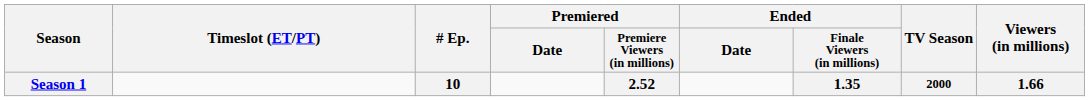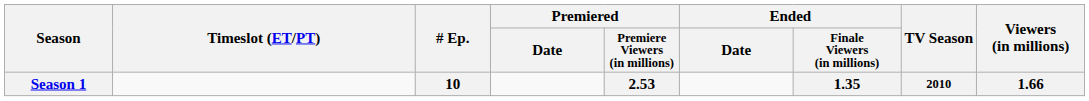 <table class="wikitable">
 <tr>
 <th style="width:10%;" rowspan="2">Season</th>
 <th style="width:28%;" rowspan="2">Timeslot (<a href='#'>ET</a>/<a href='#'>PT</a>)</th>
 <th style="width:7%;" rowspan="2"># Ep.</th>
 <th colspan=2>Premiered</th>
 <th colspan=2>Ended</th>
 <th style="width:7%;" rowspan="2">TV Season</th>
 <th style="width:10%;" rowspan="2">Viewers<br>(in millions)</th>
 </tr>
 <tr>
 <th>Date</th>
 <th span style="width:7%; font-size:smaller; line-height:100%;">Premiere<br>Viewers<br>(in millions)</th>
 <th>Date</th>
 <th span style="width:10%; font-size:smaller; line-height:100%;">Finale<br>Viewers<br>(in millions)</th>
 </tr>
 <tr>
 <th><strong><a href='#'>Season 1</a></strong></th>
 <td></td>
 <th>10</th>
 <td style="font-size:11px;line-height:110%"></td>
-<th>2.52</th>
+<th>2.53</th>
 <td style="font-size:11px;line-height:110%"></td>
 <th>1.35</th>
-<th style="font-size:smaller">2000</th>
+<th style="font-size:smaller">2010</th>
 <th>1.66</th>
 </tr>
 </table>
